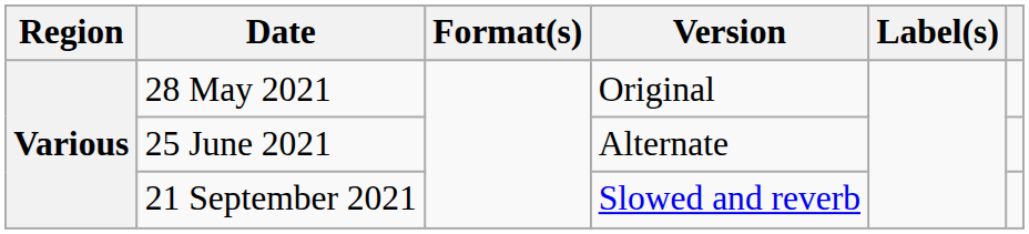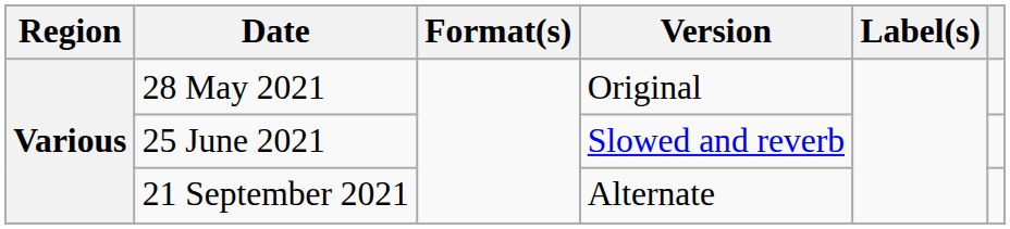 <table class="wikitable plainrowheaders">
 <tr>
 <th scope="col">Region</th>
 <th scope="col">Date</th>
 <th scope="col">Format(s)</th>
 <th>Version</th>
 <th scope="col">Label(s)</th>
 <th scope="col"></th>
 </tr>
 <tr>
 <th rowspan="3" scope="row">Various</th>
 <td>28 May 2021</td>
 <td rowspan="3"></td>
 <td>Original</td>
 <td rowspan="3"></td>
 <td style="text-align:center;"></td>
 </tr>
 <tr>
 <td>25 June 2021</td>
-<td>Alternate</td>
+<td><a href='#'>Slowed and reverb</a></td>
 <td></td>
 </tr>
 <tr>
 <td>21 September 2021</td>
-<td><a href='#'>Slowed and reverb</a></td>
+<td>Alternate</td>
 <td></td>
 </tr>
 </table>
